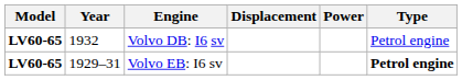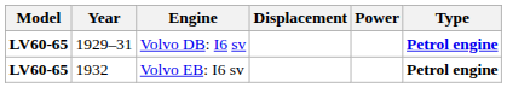 <table class="wikitable">
 <tr>
 <th>Model</th>
 <th>Year</th>
 <th>Engine</th>
 <th>Displacement</th>
 <th>Power</th>
 <th>Type</th>
 </tr>
 <tr style="background:#ffffff;">
 <td><strong>LV60-65</strong></td>
-<td>1932</td>
+<td>1929–31</td>
 <td><a href='#'>Volvo DB</a>: <a href='#'>I6</a> <a href='#'>sv</a></td>
 <td></td>
 <td></td>
-<td><a href='#'>Petrol engine</a></td>
+<td><strong><a href='#'>Petrol engine</a></strong></td>
 </tr>
 <tr style="background:#ffffff;">
 <td><strong>LV60-65</strong></td>
-<td>1929–31</td>
+<td>1932</td>
 <td><a href='#'>Volvo EB</a>: I6 sv</td>
 <td></td>
 <td></td>
 <td><strong>Petrol engine</strong></td>
 </tr>
 </table>
